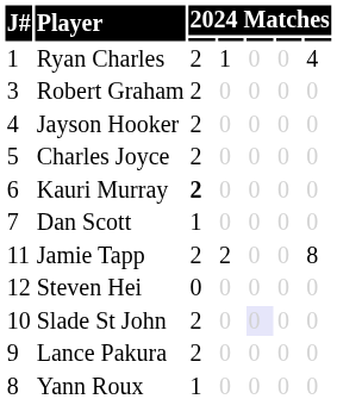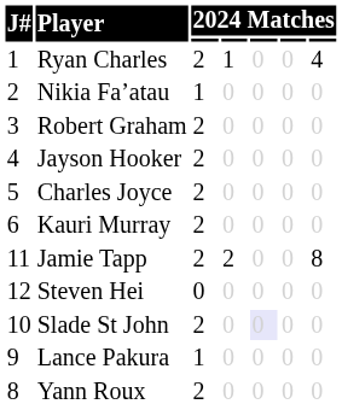 <table>
 <tr style="background:black; color:white;">
 <th rowspan=2>J#</th>
 <th rowspan=2 align=left>Player</th>
 <th colspan=5 align=center>2024 Matches</th>
 </tr>
 <tr style="background:black; color:white;">
 <th></th>
 <th></th>
 <th></th>
 <th></th>
 <th></th>
 </tr>
 <tr>
 <td>1</td>
 <td align=left>Ryan Charles</td>
 <td>2</td>
 <td>1</td>
 <td style="color:lightgray">0</td>
 <td style="color:lightgray">0</td>
 <td>4</td>
+</tr>
+<tr>
+<td>2</td>
+<td align=left>Nikia Fa’atau</td>
+<td>1</td>
+<td style="color:lightgray">0</td>
+<td style="color:lightgray">0</td>
+<td style="color:lightgray">0</td>
+<td style="color:lightgray">0</td>
 </tr>
 <tr>
 <td>3</td>
 <td align=left>Robert Graham</td>
 <td>2</td>
 <td style="color:lightgray">0</td>
 <td style="color:lightgray">0</td>
 <td style="color:lightgray">0</td>
 <td style="color:lightgray">0</td>
 </tr>
 <tr>
 <td>4</td>
 <td align=left>Jayson Hooker</td>
 <td>2</td>
 <td style="color:lightgray">0</td>
 <td style="color:lightgray">0</td>
 <td style="color:lightgray">0</td>
 <td style="color:lightgray">0</td>
 </tr>
 <tr>
 <td>5</td>
 <td align=left>Charles Joyce</td>
 <td>2</td>
 <td style="color:lightgray">0</td>
 <td style="color:lightgray">0</td>
 <td style="color:lightgray">0</td>
 <td style="color:lightgray">0</td>
 </tr>
 <tr>
 <td>6</td>
 <td align=left>Kauri Murray</td>
-<td><strong>2</strong></td>
-<td style="color:lightgray">0</td>
-<td style="color:lightgray">0</td>
-<td style="color:lightgray">0</td>
-<td style="color:lightgray">0</td>
-</tr>
-<tr>
-<td>7</td>
-<td align=left>Dan Scott</td>
-<td>1</td>
+<td>2</td>
 <td style="color:lightgray">0</td>
 <td style="color:lightgray">0</td>
 <td style="color:lightgray">0</td>
 <td style="color:lightgray">0</td>
 </tr>
 <tr>
 <td>11</td>
 <td align=left>Jamie Tapp</td>
 <td>2</td>
 <td>2</td>
 <td style="color:lightgray">0</td>
 <td style="color:lightgray">0</td>
 <td>8</td>
 </tr>
 <tr>
 <td>12</td>
 <td align=left>Steven Hei</td>
 <td>0</td>
 <td style="color:lightgray">0</td>
 <td style="color:lightgray">0</td>
 <td style="color:lightgray">0</td>
 <td style="color:lightgray">0</td>
 </tr>
 <tr>
 <td>10</td>
 <td align=left>Slade St John</td>
 <td>2</td>
 <td style="color:lightgray">0</td>
 <td style="background: lavender; color:lightgray">0</td>
 <td style="color:lightgray">0</td>
 <td style="color:lightgray">0</td>
 </tr>
 <tr>
 <td>9</td>
 <td align=left>Lance Pakura</td>
-<td>2</td>
+<td>1</td>
 <td style="color:lightgray">0</td>
 <td style="color:lightgray">0</td>
 <td style="color:lightgray">0</td>
 <td style="color:lightgray">0</td>
 </tr>
 <tr>
 <td>8</td>
 <td align=left>Yann Roux</td>
-<td>1</td>
+<td>2</td>
 <td style="color:lightgray">0</td>
 <td style="color:lightgray">0</td>
 <td style="color:lightgray">0</td>
 <td style="color:lightgray">0</td>
 </tr>
 </table>
